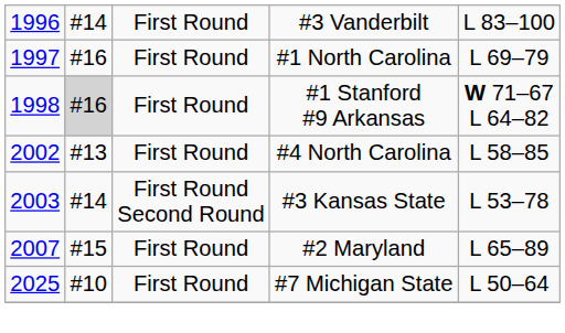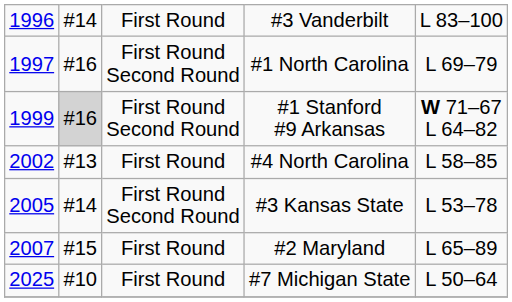 <table class="wikitable">
 <tr align="center">
 <td><a href='#'>1996</a></td>
 <td>#14</td>
 <td>First Round</td>
 <td>#3 Vanderbilt</td>
 <td>L 83–100</td>
 </tr>
 <tr align="center">
 <td><a href='#'>1997</a></td>
 <td>#16</td>
-<td>First Round</td>
+<td>First Round<br>Second Round</td>
 <td>#1 North Carolina</td>
 <td>L 69–79</td>
 </tr>
 <tr align="center">
-<td><a href='#'>1998</a></td>
+<td><a href='#'>1999</a></td>
 <td style="background: lightgrey;">#16</td>
-<td>First Round</td>
+<td>First Round<br>Second Round</td>
 <td>#1 Stanford<br>#9 Arkansas</td>
 <td><strong>W</strong> 71–67<br>L 64–82</td>
 </tr>
 <tr align="center">
 <td><a href='#'>2002</a></td>
 <td>#13</td>
 <td>First Round</td>
 <td>#4 North Carolina</td>
 <td>L 58–85</td>
 </tr>
 <tr align="center">
-<td><a href='#'>2003</a></td>
+<td><a href='#'>2005</a></td>
 <td>#14</td>
 <td>First Round<br>Second Round</td>
 <td>#3 Kansas State</td>
 <td>L 53–78</td>
 </tr>
 <tr align="center">
 <td><a href='#'>2007</a></td>
 <td>#15</td>
 <td>First Round</td>
 <td>#2 Maryland</td>
 <td>L 65–89</td>
 </tr>
 <tr align="center">
 <td><a href='#'>2025</a></td>
 <td>#10</td>
 <td>First Round</td>
 <td>#7 Michigan State</td>
 <td>L 50–64</td>
 </tr>
 <tr align="center">
 </tr>
 </table>
